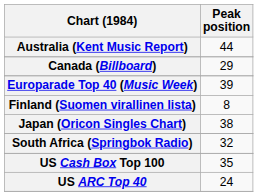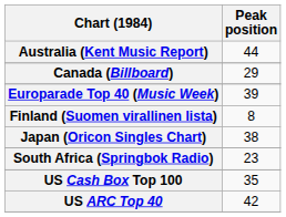 <table class="wikitable plainrowheaders sortable" style="text-align:center">
 <tr>
 <th>Chart (1984)</th>
 <th>Peak<br>position</th>
 </tr>
 <tr>
 <th scope="row">Australia (<a href='#'>Kent Music Report</a>)</th>
 <td align="center">44</td>
 </tr>
 <tr>
 </tr>
 <tr>
 <th scope="row">Canada (<a href='#'><em>Billboard</em></a>)</th>
 <td>29</td>
 </tr>
 <tr>
 </tr>
 <tr>
 <th scope="row"><a href='#'>Europarade Top 40</a> (<em><a href='#'>Music Week</a></em>)</th>
 <td>39</td>
 </tr>
 <tr>
 <th scope="row">Finland (<a href='#'>Suomen virallinen lista</a>)</th>
 <td>8</td>
 </tr>
 <tr>
 <th scope="row">Japan (<a href='#'>Oricon Singles Chart</a>)</th>
 <td>38</td>
 </tr>
 <tr>
 </tr>
 <tr>
 <th scope="row">South Africa (<a href='#'>Springbok Radio</a>)</th>
-<td>32</td>
+<td>23</td>
 </tr>
 <tr>
 </tr>
 <tr>
 </tr>
 <tr>
 </tr>
 <tr>
 <th scope="row">US <em><a href='#'>Cash Box</a></em> Top 100</th>
 <td>35</td>
 </tr>
 <tr>
 <th scope="row">US <em><a href='#'>ARC Top 40</a></em> </th>
-<td>24</td>
+<td>42</td>
 </tr>
 <tr>
 </tr>
 </table>
